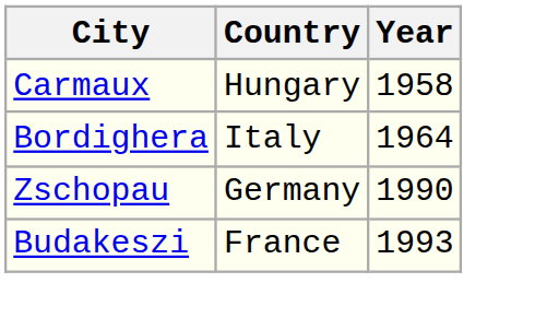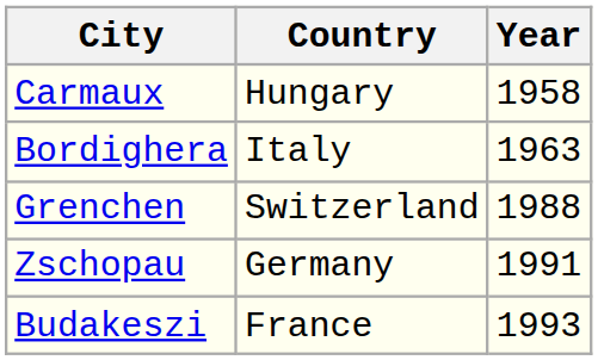 <table class="wikitable" border="1" style="font-size:100%; background:#FFFFEF; float:left;">
 <tr>
 <th>City</th>
 <th>Country</th>
 <th>Year</th>
 </tr>
 <tr>
 <td><a href='#'>Carmaux</a></td>
 <td> Hungary</td>
 <td>1958</td>
 </tr>
 <tr>
 <td><a href='#'>Bordighera</a></td>
 <td> Italy</td>
-<td>1964</td>
+<td>1963</td>
+</tr>
+<tr>
+<td><a href='#'>Grenchen</a></td>
+<td> Switzerland</td>
+<td>1988</td>
 </tr>
 <tr>
 <td><a href='#'>Zschopau</a></td>
 <td> Germany</td>
-<td>1990</td>
+<td>1991</td>
 </tr>
 <tr>
 <td><a href='#'>Budakeszi</a></td>
 <td> France</td>
 <td>1993</td>
 </tr>
 </table>
